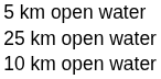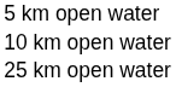 <table>
 <tr>
 <td>5 km open water</td>
+<td></td>
+<td></td>
+<td></td>
+</tr>
+<tr>
+<td>10 km open water</td>
 <td></td>
 <td></td>
 <td></td>
 </tr>
 <tr>
 <td>25 km open water</td>
 <td></td>
 <td></td>
 <td></td>
 </tr>
-<tr>
-<td>10 km open water</td>
-<td></td>
-<td></td>
-<td></td>
-</tr>
 </table>
